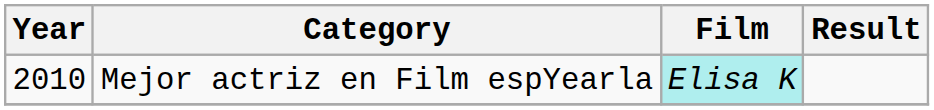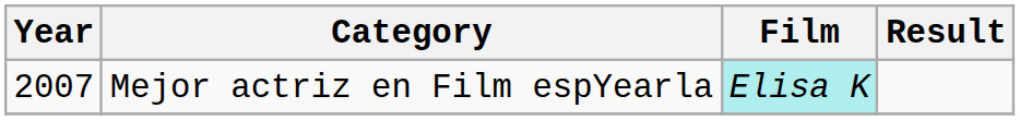 <table class="wikitable" border="1">
 <tr>
 <th>Year</th>
 <th>Category</th>
 <th>Film</th>
 <th>Result</th>
 </tr>
 <tr>
-<td>2010</td>
+<td>2007</td>
 <td>Mejor actriz en Film espYearla</td>
 <td style="background: paleturquoise;"><em>Elisa K</em></td>
 <td></td>
 </tr>
 <tr>
 </tr>
 </table>
